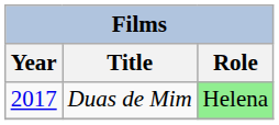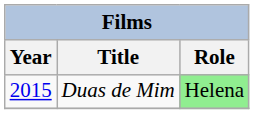 <table class="wikitable" style="font-size: 90%;">
 <tr>
 <th colspan="4" style="background: LightSteelBlue;">Films</th>
 </tr>
 <tr>
 <th>Year</th>
 <th>Title</th>
 <th>Role</th>
 </tr>
 <tr>
-<td><a href='#'>2017</a></td>
+<td><a href='#'>2015</a></td>
 <td><em>Duas de Mim</em></td>
 <td style="background: lightgreen;">Helena</td>
 </tr>
 <tr>
 </tr>
 </table>
